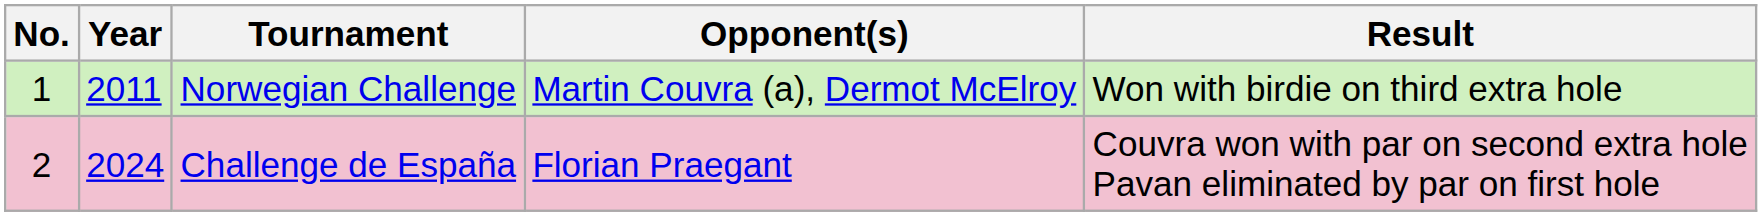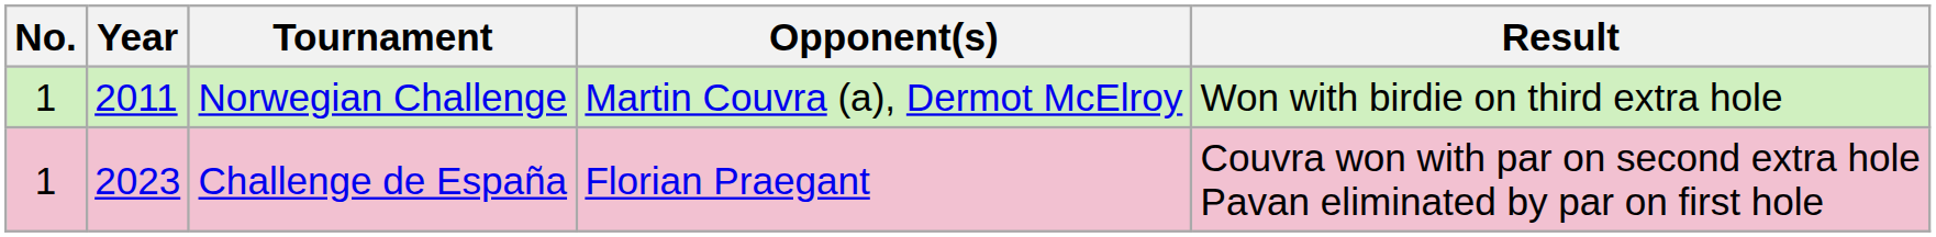 <table class="wikitable" style="font-size:95%;">
 <tr>
 <th>No.</th>
 <th>Year</th>
 <th>Tournament</th>
 <th>Opponent(s)</th>
 <th>Result</th>
 </tr>
 <tr style="background:#D0F0C0;">
 <td align=center>1</td>
 <td><a href='#'>2011</a></td>
 <td><a href='#'>Norwegian Challenge</a></td>
 <td> <a href='#'>Martin Couvra</a> (a),  <a href='#'>Dermot McElroy</a></td>
 <td>Won with birdie on third extra hole</td>
 </tr>
 <tr style="background:#F2C1D1;">
-<td align=center>2</td>
-<td><a href='#'>2024</a></td>
+<td align=center>1</td>
+<td><a href='#'>2023</a></td>
 <td><a href='#'>Challenge de España</a></td>
 <td> <a href='#'>Florian Praegant</a></td>
 <td>Couvra won with par on second extra hole<br>Pavan eliminated by par on first hole</td>
 </tr>
 </table>
